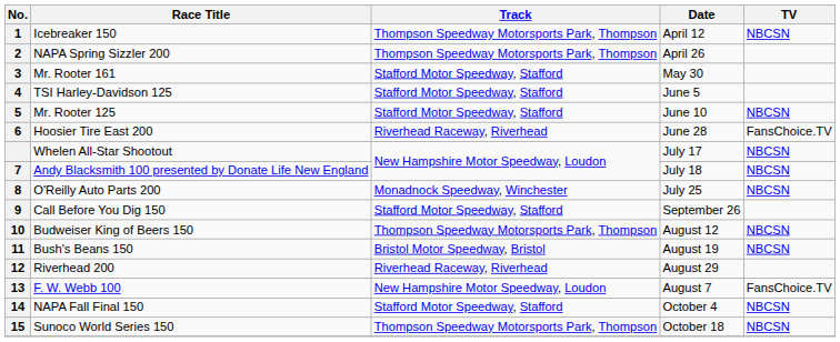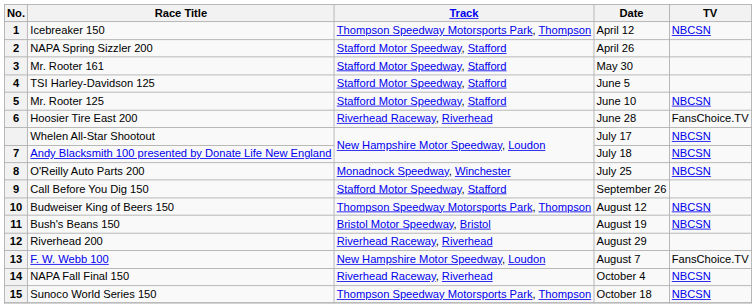 <table class="wikitable" style="font-size:85%;">
 <tr>
 <th>No.</th>
 <th>Race Title</th>
 <th><a href='#'>Track</a></th>
 <th>Date</th>
 <th>TV</th>
 </tr>
 <tr>
 <th>1</th>
 <td>Icebreaker 150</td>
 <td><a href='#'>Thompson Speedway Motorsports Park</a>, <a href='#'>Thompson</a></td>
 <td>April 12</td>
 <td><a href='#'>NBCSN</a></td>
 </tr>
 <tr>
 <th>2</th>
 <td>NAPA Spring Sizzler 200</td>
-<td><a href='#'>Thompson Speedway Motorsports Park</a>, <a href='#'>Thompson</a></td>
+<td><a href='#'>Stafford Motor Speedway</a>, <a href='#'>Stafford</a></td>
 <td>April 26</td>
 <td></td>
 </tr>
 <tr>
 <th>3</th>
 <td>Mr. Rooter 161</td>
 <td><a href='#'>Stafford Motor Speedway</a>, <a href='#'>Stafford</a></td>
 <td>May 30</td>
 <td></td>
 </tr>
 <tr>
 <th>4</th>
 <td>TSI Harley-Davidson 125</td>
 <td><a href='#'>Stafford Motor Speedway</a>, <a href='#'>Stafford</a></td>
 <td>June 5</td>
 <td></td>
 </tr>
 <tr>
 <th>5</th>
 <td>Mr. Rooter 125</td>
 <td><a href='#'>Stafford Motor Speedway</a>, <a href='#'>Stafford</a></td>
 <td>June 10</td>
 <td><a href='#'>NBCSN</a></td>
 </tr>
 <tr>
 <th>6</th>
 <td>Hoosier Tire East 200</td>
 <td><a href='#'>Riverhead Raceway</a>, <a href='#'>Riverhead</a></td>
 <td>June 28</td>
 <td>FansChoice.TV</td>
 </tr>
 <tr>
 <th></th>
 <td>Whelen All-Star Shootout</td>
 <td rowspan=2><a href='#'>New Hampshire Motor Speedway</a>, <a href='#'>Loudon</a></td>
 <td>July 17</td>
 <td><a href='#'>NBCSN</a></td>
 </tr>
 <tr>
 <th>7</th>
 <td><a href='#'>Andy Blacksmith 100 presented by Donate Life New England</a></td>
 <td>July 18</td>
 <td><a href='#'>NBCSN</a></td>
 </tr>
 <tr>
 <th>8</th>
 <td>O'Reilly Auto Parts 200</td>
 <td><a href='#'>Monadnock Speedway</a>, <a href='#'>Winchester</a></td>
 <td>July 25</td>
 <td><a href='#'>NBCSN</a></td>
 </tr>
 <tr>
 <th>9</th>
 <td>Call Before You Dig 150</td>
 <td><a href='#'>Stafford Motor Speedway</a>, <a href='#'>Stafford</a></td>
 <td>September 26</td>
 <td></td>
 </tr>
 <tr>
 <th>10</th>
 <td>Budweiser King of Beers 150</td>
 <td><a href='#'>Thompson Speedway Motorsports Park</a>, <a href='#'>Thompson</a></td>
 <td>August 12</td>
 <td><a href='#'>NBCSN</a></td>
 </tr>
 <tr>
 <th>11</th>
 <td>Bush's Beans 150</td>
 <td><a href='#'>Bristol Motor Speedway</a>, <a href='#'>Bristol</a></td>
 <td>August 19</td>
 <td><a href='#'>NBCSN</a></td>
 </tr>
 <tr>
 <th>12</th>
 <td>Riverhead 200</td>
 <td><a href='#'>Riverhead Raceway</a>, <a href='#'>Riverhead</a></td>
 <td>August 29</td>
 <td></td>
 </tr>
 <tr>
 <th>13</th>
 <td><a href='#'>F. W. Webb 100</a></td>
 <td><a href='#'>New Hampshire Motor Speedway</a>, <a href='#'>Loudon</a></td>
 <td>August 7</td>
 <td>FansChoice.TV</td>
 </tr>
 <tr>
 <th>14</th>
 <td>NAPA Fall Final 150</td>
-<td><a href='#'>Stafford Motor Speedway</a>, <a href='#'>Stafford</a></td>
+<td><a href='#'>Riverhead Raceway</a>, <a href='#'>Riverhead</a></td>
 <td>October 4</td>
 <td><a href='#'>NBCSN</a></td>
 </tr>
 <tr>
 <th>15</th>
 <td>Sunoco World Series 150</td>
 <td><a href='#'>Thompson Speedway Motorsports Park</a>, <a href='#'>Thompson</a></td>
 <td>October 18</td>
 <td><a href='#'>NBCSN</a></td>
 </tr>
 <tr>
 </tr>
 </table>
